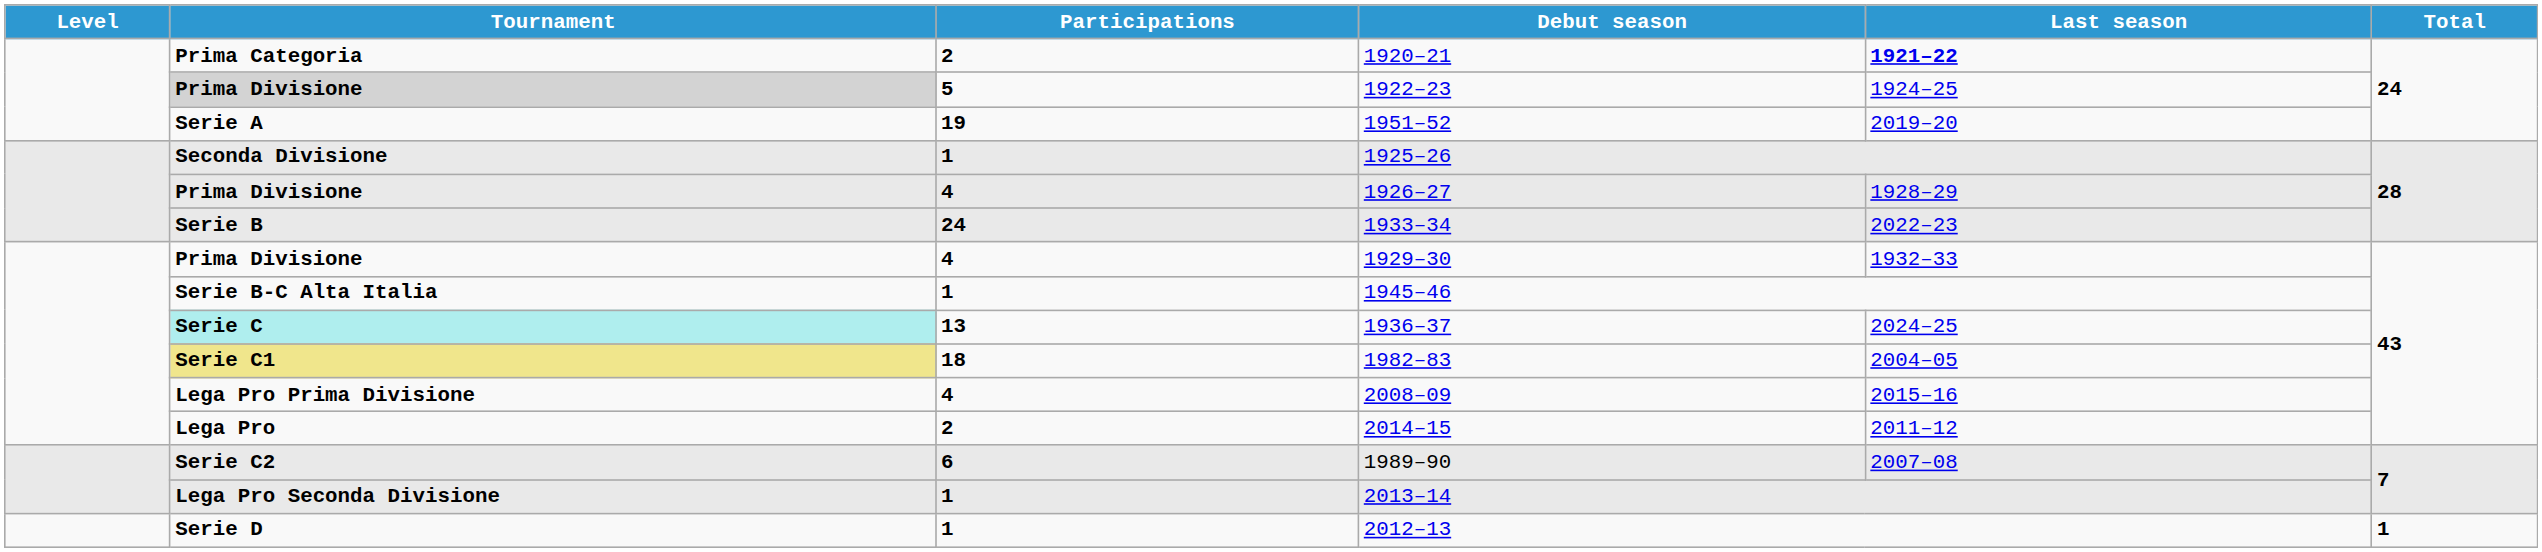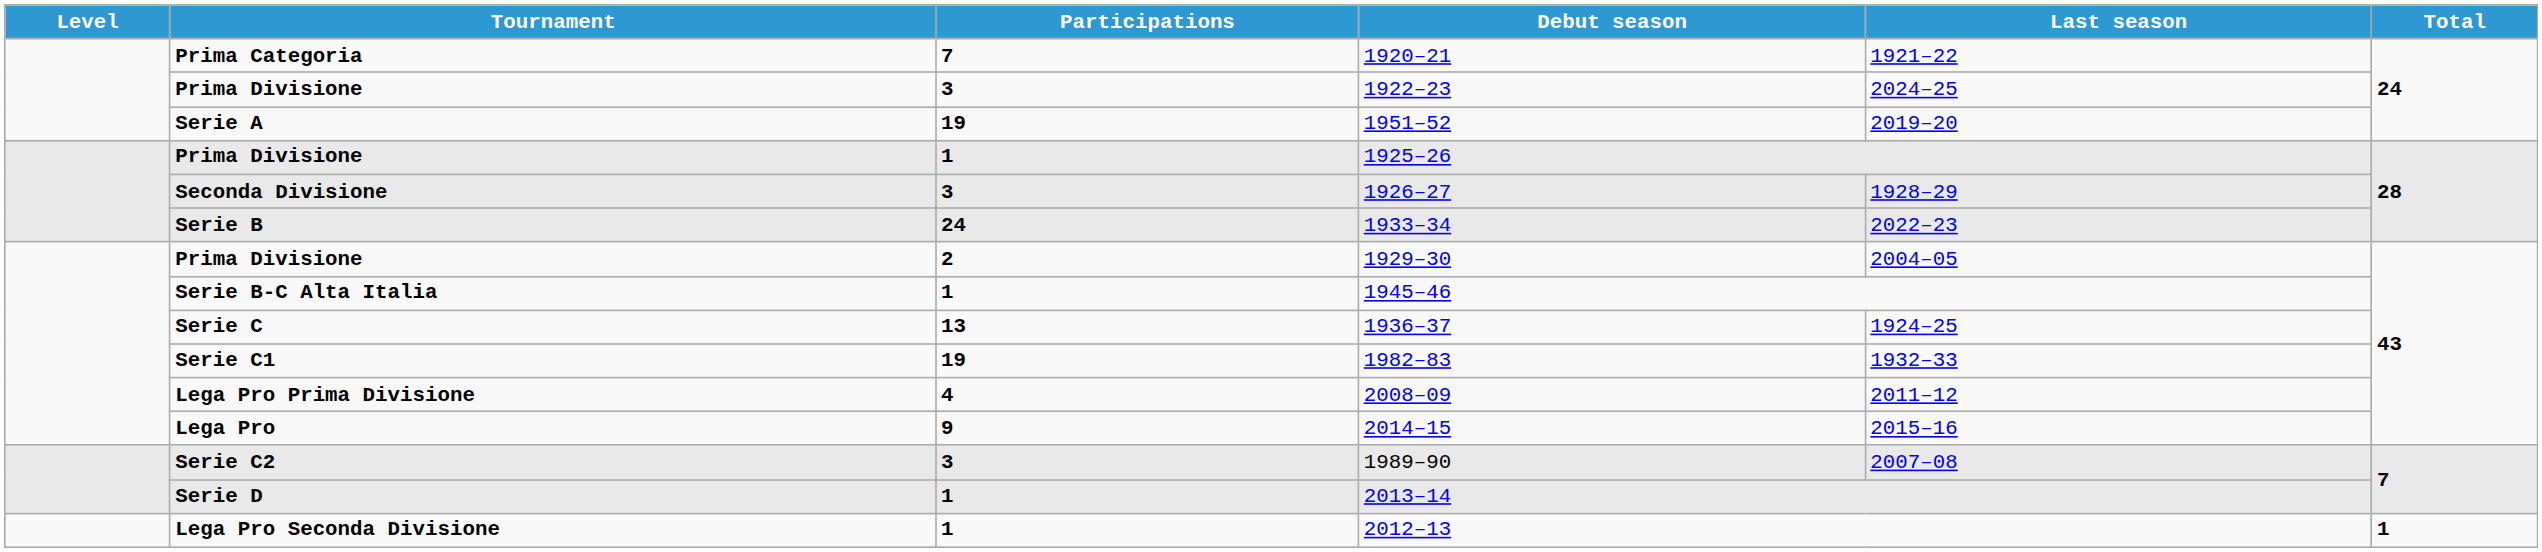 <table class="wikitable center" width=100%>
 <tr>
 <th style="background:#2D98D1; color:white;">Level</th>
 <th style="background:#2D98D1; color:white;">Tournament</th>
 <th style="background:#2D98D1; color:white;">Participations</th>
 <th style="background:#2D98D1; color:white;" width="20%">Debut season</th>
 <th style="background:#2D98D1; color:white;" width="20%">Last season</th>
 <th style="background:#2D98D1; color:white;">Total</th>
 </tr>
 <tr>
 <td rowspan=3><strong></strong></td>
 <td><strong>Prima Categoria</strong></td>
-<td><strong>2</strong></td>
+<td><strong>7</strong></td>
 <td><a href='#'>1920–21</a></td>
-<td><strong><a href='#'>1921–22</a></strong></td>
+<td><a href='#'>1921–22</a></td>
 <td rowspan=3><strong>24</strong></td>
 </tr>
 <tr>
-<td style="background: lightgrey;"><strong>Prima Divisione</strong></td>
-<td><strong>5</strong></td>
+<td><strong>Prima Divisione</strong></td>
+<td><strong>3</strong></td>
 <td><a href='#'>1922–23</a></td>
-<td><a href='#'>1924–25</a></td>
+<td><a href='#'>2024–25</a></td>
 </tr>
 <tr>
 <td><strong>Serie A</strong></td>
 <td><strong>19</strong></td>
 <td><a href='#'>1951–52</a></td>
 <td><a href='#'>2019–20</a></td>
 </tr>
 <tr style="background-color:#E9E9E9">
 <td rowspan=3><strong></strong></td>
-<td><strong>Seconda Divisione</strong></td>
+<td><strong>Prima Divisione</strong></td>
 <td><strong>1</strong></td>
 <td colspan=2><a href='#'>1925–26</a></td>
 <td rowspan=3><strong>28</strong></td>
 </tr>
 <tr style="background-color:#E9E9E9">
-<td><strong>Prima Divisione</strong></td>
-<td><strong>4</strong></td>
+<td><strong>Seconda Divisione</strong></td>
+<td><strong>3</strong></td>
 <td><a href='#'>1926–27</a></td>
 <td><a href='#'>1928–29</a></td>
 </tr>
 <tr style="background-color:#E9E9E9">
 <td><strong>Serie B</strong></td>
 <td><strong>24</strong></td>
 <td><a href='#'>1933–34</a></td>
 <td><a href='#'>2022–23</a></td>
 </tr>
 <tr>
 <td rowspan=6><strong></strong></td>
 <td><strong>Prima Divisione</strong></td>
-<td><strong>4</strong></td>
+<td><strong>2</strong></td>
 <td><a href='#'>1929–30</a></td>
-<td><a href='#'>1932–33</a></td>
+<td><a href='#'>2004–05</a></td>
 <td rowspan=6><strong>43</strong></td>
 </tr>
 <tr>
 <td><strong>Serie B-C Alta Italia</strong></td>
 <td><strong>1</strong></td>
 <td colspan=2><a href='#'>1945–46</a></td>
 </tr>
 <tr>
-<td style="background: paleturquoise;"><strong>Serie C</strong></td>
+<td><strong>Serie C</strong></td>
 <td><strong>13</strong></td>
 <td><a href='#'>1936–37</a></td>
-<td><a href='#'>2024–25</a></td>
+<td><a href='#'>1924–25</a></td>
 </tr>
 <tr>
-<td style="background: khaki;"><strong>Serie C1</strong></td>
-<td><strong>18</strong></td>
+<td><strong>Serie C1</strong></td>
+<td><strong>19</strong></td>
 <td><a href='#'>1982–83</a></td>
-<td><a href='#'>2004–05</a></td>
+<td><a href='#'>1932–33</a></td>
 </tr>
 <tr>
 <td><strong>Lega Pro Prima Divisione</strong></td>
 <td><strong>4</strong></td>
 <td><a href='#'>2008–09</a></td>
-<td><a href='#'>2015–16</a></td>
+<td><a href='#'>2011–12</a></td>
 </tr>
 <tr>
 <td><strong>Lega Pro</strong></td>
-<td><strong>2</strong></td>
+<td><strong>9</strong></td>
 <td><a href='#'>2014–15</a></td>
-<td><a href='#'>2011–12</a></td>
+<td><a href='#'>2015–16</a></td>
 </tr>
 <tr style="background-color:#E9E9E9">
 <td rowspan=2><strong></strong></td>
 <td><strong>Serie C2</strong></td>
-<td><strong>6</strong></td>
+<td><strong>3</strong></td>
 <td>1989–90</td>
 <td><a href='#'>2007–08</a></td>
 <td rowspan=2><strong>7</strong></td>
 </tr>
 <tr style="background-color:#E9E9E9">
-<td><strong>Lega Pro Seconda Divisione</strong></td>
+<td><strong>Serie D</strong></td>
 <td><strong>1</strong></td>
 <td colspan=2><a href='#'>2013–14</a></td>
 </tr>
 <tr>
 <td><strong></strong></td>
-<td><strong>Serie D</strong></td>
+<td><strong>Lega Pro Seconda Divisione</strong></td>
 <td><strong>1</strong></td>
 <td colspan=2><a href='#'>2012–13</a></td>
 <td><strong>1</strong></td>
 </tr>
 </table>
